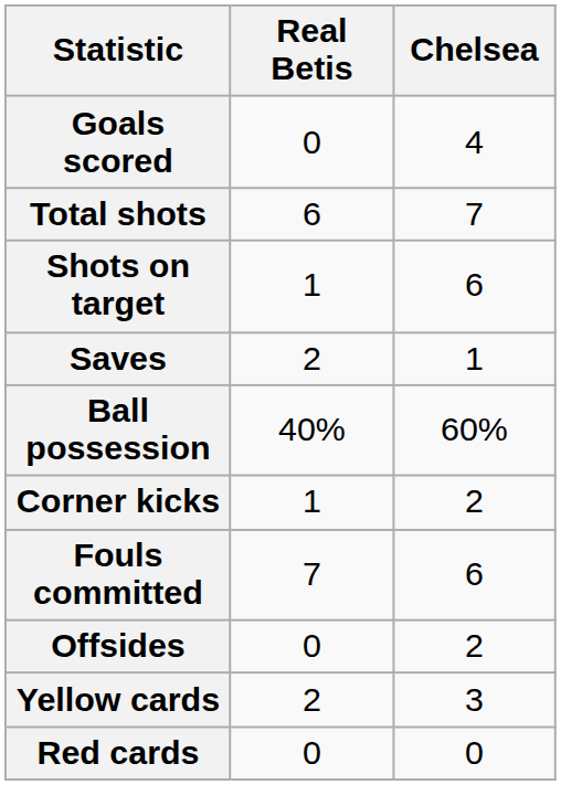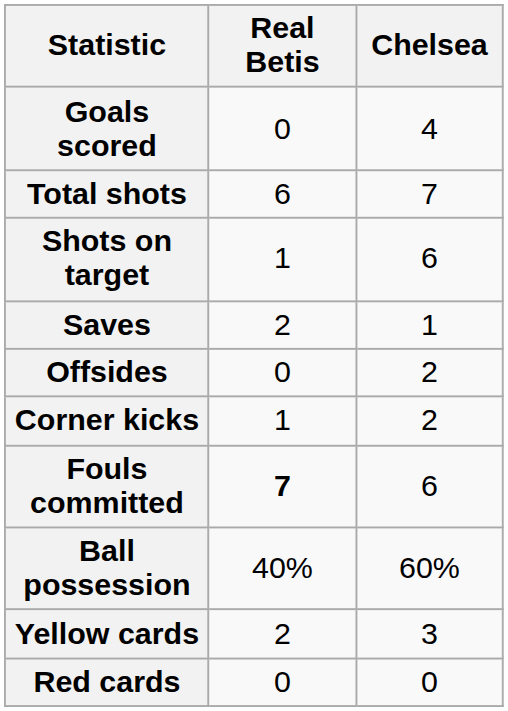 <table class="wikitable plainrowheaders" style="text-align:center">
 <tr>
 <th scope="col" style="width:100px">Statistic</th>
 <th scope="col" style="width:70px">Real Betis</th>
 <th scope="col" style="width:70px">Chelsea</th>
 </tr>
 <tr>
 <th scope=row>Goals scored</th>
 <td>0</td>
 <td>4</td>
 </tr>
 <tr>
 <th scope=row>Total shots</th>
 <td>6</td>
 <td>7</td>
 </tr>
 <tr>
 <th scope=row>Shots on target</th>
 <td>1</td>
 <td>6</td>
 </tr>
 <tr>
 <th scope=row>Saves</th>
 <td>2</td>
 <td>1</td>
 </tr>
 <tr>
-<th scope=row>Ball possession</th>
-<td>40%</td>
-<td>60%</td>
+<th scope=row>Offsides</th>
+<td>0</td>
+<td>2</td>
 </tr>
 <tr>
 <th scope=row>Corner kicks</th>
 <td>1</td>
 <td>2</td>
 </tr>
 <tr>
 <th scope=row>Fouls committed</th>
-<td>7</td>
+<td><strong>7</strong></td>
 <td>6</td>
 </tr>
 <tr>
-<th scope=row>Offsides</th>
-<td>0</td>
-<td>2</td>
+<th scope=row>Ball possession</th>
+<td>40%</td>
+<td>60%</td>
 </tr>
 <tr>
 <th scope=row>Yellow cards</th>
 <td>2</td>
 <td>3</td>
 </tr>
 <tr>
 <th scope=row>Red cards</th>
 <td>0</td>
 <td>0</td>
 </tr>
 </table>
